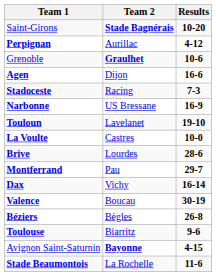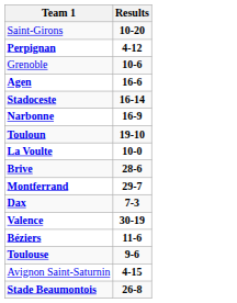 <table class="wikitable">
 <tr>
 <th>Team 1</th>
-<th>Team 2</th>
 <th>Results</th>
 </tr>
 <tr>
 <td><a href='#'>Saint-Girons</a></td>
-<td><strong><a href='#'>Stade Bagnérais</a></strong></td>
 <td align="center"><strong>10-20</strong></td>
 </tr>
 <tr bgcolor="white">
 <td><strong><a href='#'>Perpignan</a></strong></td>
-<td><a href='#'>Aurillac</a></td>
 <td align="center"><strong>4-12</strong></td>
 </tr>
 <tr>
 <td><a href='#'>Grenoble</a></td>
-<td><strong><a href='#'>Graulhet</a></strong></td>
 <td align="center"><strong>10-6</strong></td>
 </tr>
 <tr bgcolor="white">
 <td><strong><a href='#'>Agen</a></strong></td>
-<td><a href='#'>Dijon</a></td>
 <td align="center"><strong>16-6</strong></td>
 </tr>
 <tr>
 <td><strong><a href='#'>Stadoceste</a></strong></td>
-<td><a href='#'>Racing</a></td>
-<td align="center"><strong>7-3</strong></td>
+<td align="center"><strong>16-14</strong></td>
 </tr>
 <tr bgcolor="white">
 <td><strong><a href='#'>Narbonne</a></strong></td>
-<td><a href='#'>US Bressane</a></td>
 <td align="center"><strong>16-9</strong></td>
 </tr>
 <tr>
 <td><strong><a href='#'>Touloun</a></strong></td>
-<td><a href='#'>Lavelanet</a></td>
 <td align="center"><strong>19-10</strong></td>
 </tr>
 <tr bgcolor="white">
 <td><strong><a href='#'>La Voulte</a></strong></td>
-<td><a href='#'>Castres</a></td>
 <td align="center"><strong>10-0</strong></td>
 </tr>
 <tr>
 <td><strong><a href='#'>Brive</a></strong></td>
-<td><a href='#'>Lourdes</a></td>
 <td align="center"><strong>28-6</strong></td>
 </tr>
 <tr bgcolor="white">
 <td><strong><a href='#'>Montferrand</a></strong></td>
-<td><a href='#'>Pau</a></td>
 <td align="center"><strong>29-7</strong></td>
 </tr>
 <tr>
 <td><strong><a href='#'>Dax</a></strong></td>
-<td><a href='#'>Vichy</a></td>
-<td align="center"><strong>16-14</strong></td>
+<td align="center"><strong>7-3</strong></td>
 </tr>
 <tr bgcolor="white">
 <td><strong><a href='#'>Valence</a></strong></td>
-<td><a href='#'>Boucau</a></td>
 <td align="center"><strong>30-19</strong></td>
 </tr>
 <tr bgcolor="white">
 <td><strong><a href='#'>Béziers</a></strong></td>
-<td><a href='#'>Bègles</a></td>
-<td align="center"><strong>26-8</strong></td>
+<td align="center"><strong>11-6</strong></td>
 </tr>
 <tr>
 <td><strong><a href='#'>Toulouse</a></strong></td>
-<td><a href='#'>Biarritz</a></td>
 <td align="center"><strong>9-6</strong></td>
 </tr>
 <tr bgcolor="white">
 <td><a href='#'>Avignon Saint-Saturnin</a></td>
-<td><strong><a href='#'>Bayonne</a></strong></td>
 <td align="center"><strong>4-15</strong></td>
 </tr>
 <tr>
 <td><strong><a href='#'>Stade Beaumontois</a></strong></td>
-<td><a href='#'>La Rochelle</a></td>
-<td align="center"><strong>11-6</strong></td>
+<td align="center"><strong>26-8</strong></td>
 </tr>
 </table>
